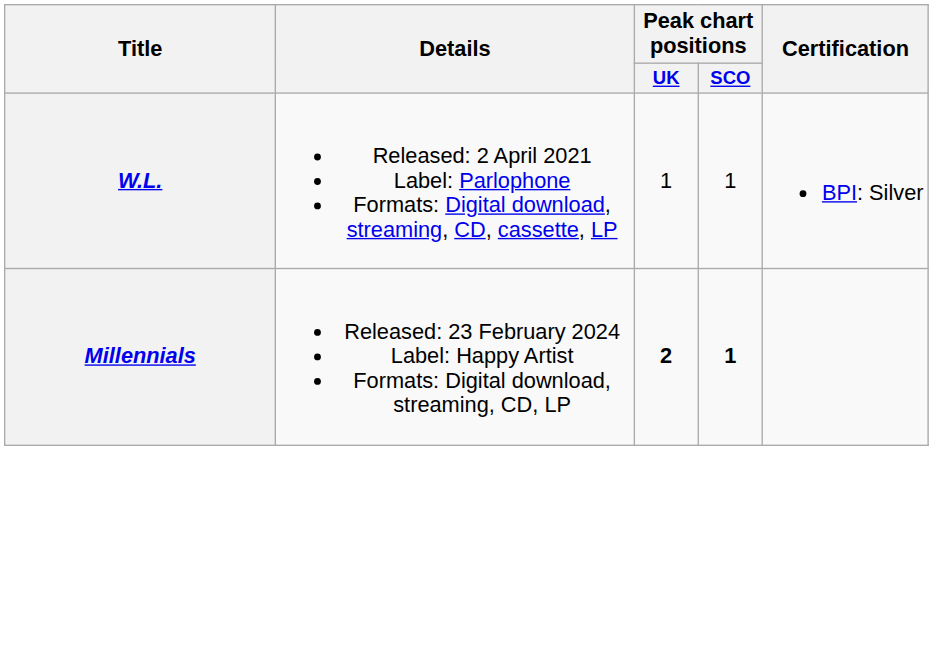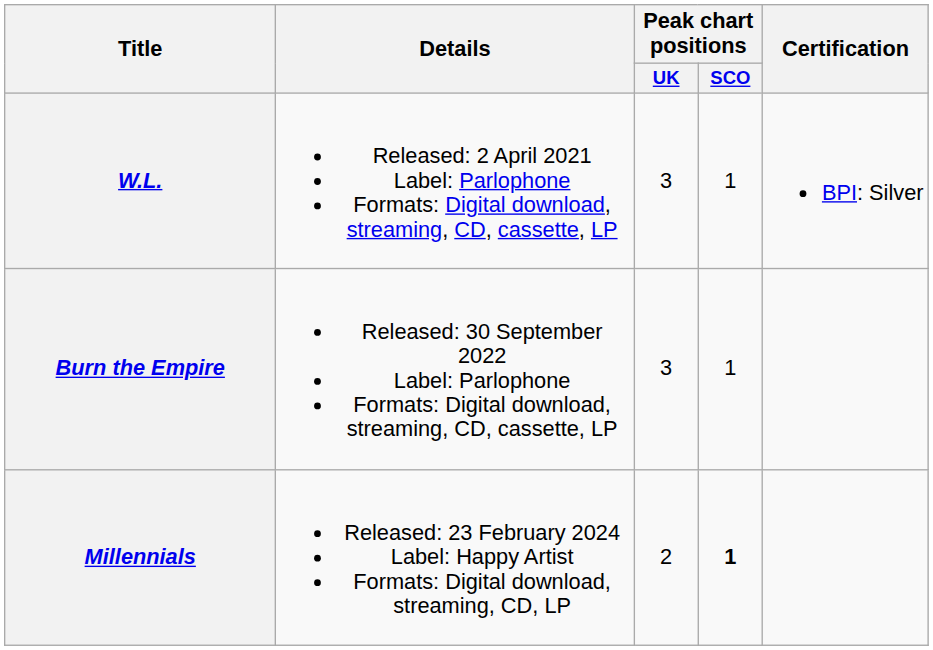 <table class="wikitable plainrowheaders" style="text-align:center;">
 <tr>
 <th scope="col" rowspan="2" style="width:12em;">Title</th>
 <th scope="col" rowspan="2" style="width:16em;">Details</th>
 <th scope="col" colspan="2">Peak chart positions</th>
 <th scope="col" rowspan="2">Certification</th>
 </tr>
 <tr>
 <th scope="col" style="width:3em;font-size:85%;"><a href='#'>UK</a><br></th>
 <th scope="col" style="width:3em;font-size:85%;"><a href='#'>SCO</a><br></th>
 </tr>
 <tr>
 <th scope="row"><em><a href='#'>W.L.</a></em></th>
 <td><br><ul><li>Released: 2 April 2021</li><li>Label: <a href='#'>Parlophone</a></li><li>Formats: <a href='#'>Digital download</a>, <a href='#'>streaming</a>, <a href='#'>CD</a>, <a href='#'>cassette</a>, <a href='#'>LP</a></li></ul></td>
-<td>1</td>
+<td>3</td>
 <td>1</td>
 <td><br><ul><li><a href='#'>BPI</a>: Silver</li></ul></td>
 </tr>
 <tr>
+<th scope="row"><em><a href='#'>Burn the Empire</a></em></th>
+<td><br><ul><li>Released: 30 September 2022</li><li>Label: Parlophone</li><li>Formats: Digital download, streaming, CD, cassette, LP</li></ul></td>
+<td>3</td>
+<td>1</td>
+<td></td>
+</tr>
+<tr>
 <th scope="row"><em><a href='#'>Millennials</a></em></th>
 <td><br><ul><li>Released: 23 February 2024</li><li>Label: Happy Artist</li><li>Formats: Digital download, streaming, CD, LP</li></ul></td>
-<td><strong>2</strong></td>
+<td>2</td>
 <td><strong>1</strong></td>
 </tr>
 </table>
